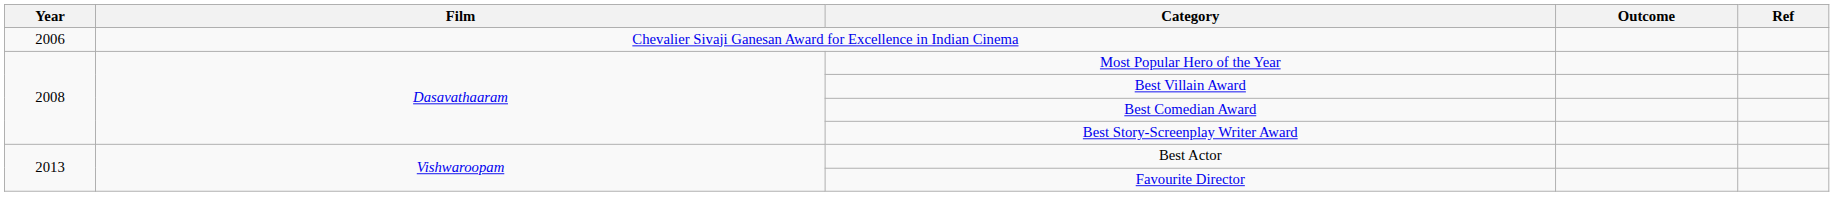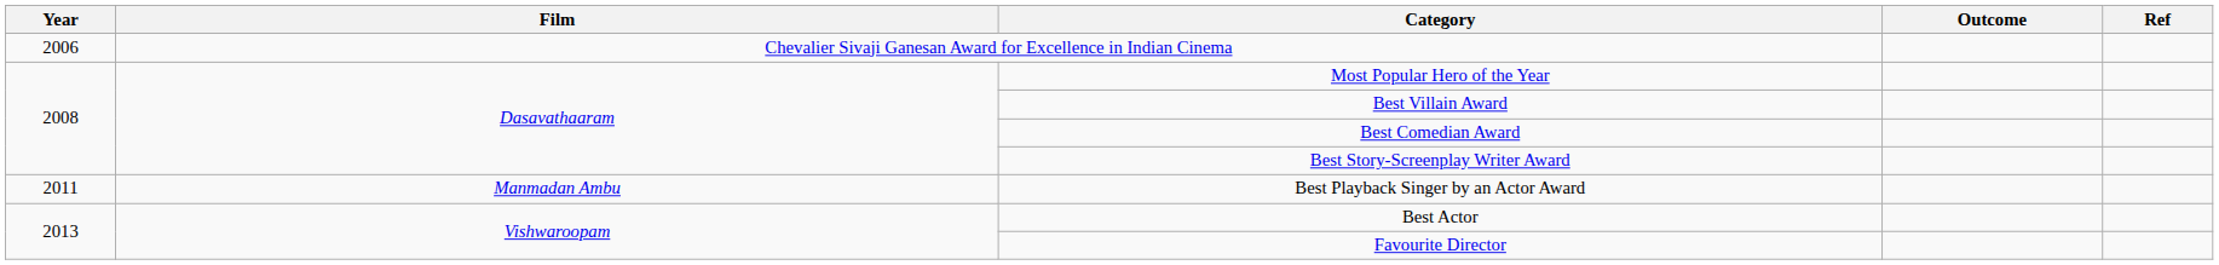 <table class="wikitable" style="width:100%;">
 <tr>
 <th width=5%>Year</th>
 <th style="width:40%;">Film</th>
 <th style="width:40%;">Category</th>
 <th style="width:10%;">Outcome</th>
 <th style="width:5%;">Ref</th>
 </tr>
 <tr>
 <td style="text-align:center;">2006</td>
 <td colspan="2" style="text-align:center;"><a href='#'>Chevalier Sivaji Ganesan Award for Excellence in Indian Cinema</a></td>
 <td></td>
 <td></td>
 </tr>
 <tr>
 <td style="text-align:center;" rowspan="4">2008</td>
 <td style="text-align:center;" rowspan="4"><em><a href='#'>Dasavathaaram</a></em></td>
 <td style="text-align:center;"><a href='#'>Most Popular Hero of the Year</a></td>
 <td></td>
 <td></td>
 </tr>
 <tr>
 <td style="text-align:center;"><a href='#'>Best Villain Award</a></td>
 <td></td>
 <td></td>
 </tr>
 <tr>
 <td style="text-align:center;"><a href='#'>Best Comedian Award</a></td>
 <td></td>
 <td></td>
 </tr>
 <tr>
 <td style="text-align:center;"><a href='#'>Best Story-Screenplay Writer Award</a></td>
 <td></td>
 <td></td>
 </tr>
 <tr>
+<td style="text-align:center;" rowspan="1">2011</td>
+<td style="text-align:center;" rowspan="1"><em><a href='#'>Manmadan Ambu</a></em></td>
+<td style="text-align:center;">Best Playback Singer by an Actor Award</td>
+<td></td>
+<td></td>
+</tr>
+<tr>
 <td style="text-align:center;" rowspan="2">2013</td>
 <td style="text-align:center;" rowspan="2"><em><a href='#'>Vishwaroopam</a></em></td>
 <td style="text-align:center;">Best Actor</td>
 <td></td>
 <td></td>
 </tr>
 <tr>
 <td style="text-align:center;"><a href='#'>Favourite Director</a></td>
 <td></td>
 <td></td>
 </tr>
 </table>
